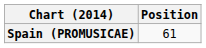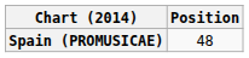 <table class="wikitable plainrowheaders">
 <tr>
 <th>Chart (2014)</th>
 <th>Position</th>
 </tr>
 <tr>
 <th scope="row">Spain (PROMUSICAE)</th>
-<td align=center>61</td>
+<td align=center>48</td>
 </tr>
 </table>
